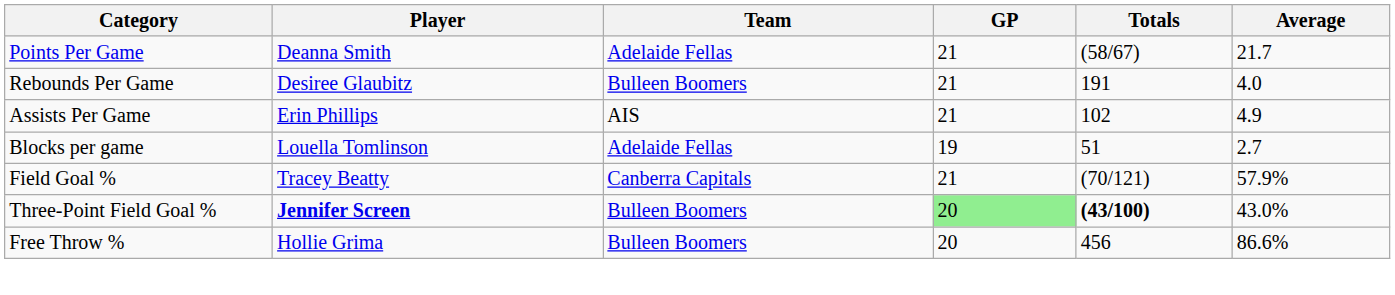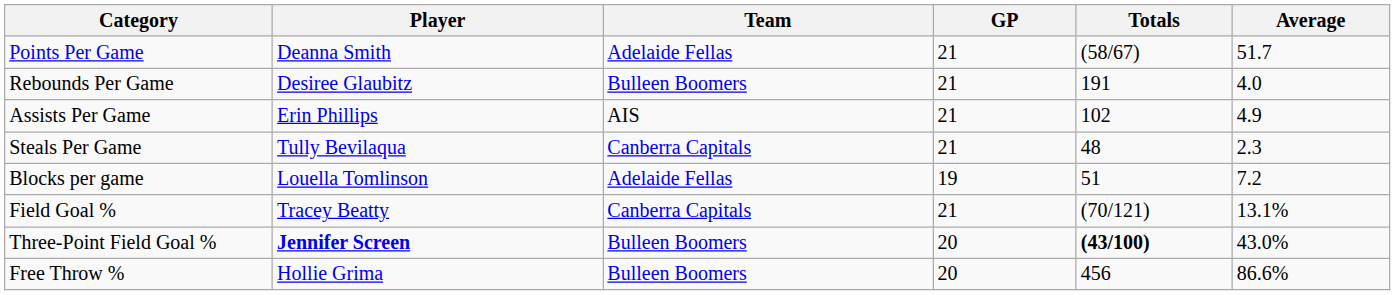 <table class="wikitable" style="width: 70%">
 <tr>
 <th width=100>Category</th>
 <th width=125>Player</th>
 <th width=125>Team</th>
 <th width=50>GP</th>
 <th width=50>Totals</th>
 <th width=50>Average</th>
 </tr>
 <tr>
 <td><a href='#'>Points Per Game</a></td>
 <td><a href='#'>Deanna Smith</a></td>
 <td><a href='#'>Adelaide Fellas</a></td>
 <td>21</td>
 <td>(58/67)</td>
-<td>21.7</td>
+<td>51.7</td>
 </tr>
 <tr>
 <td>Rebounds Per Game</td>
 <td><a href='#'>Desiree Glaubitz</a></td>
 <td><a href='#'>Bulleen Boomers</a></td>
 <td>21</td>
 <td>191</td>
 <td>4.0</td>
 </tr>
 <tr>
 <td>Assists Per Game</td>
 <td><a href='#'>Erin Phillips</a></td>
 <td>AIS</td>
 <td>21</td>
 <td>102</td>
 <td>4.9</td>
 </tr>
 <tr>
+<td>Steals Per Game</td>
+<td><a href='#'>Tully Bevilaqua</a></td>
+<td><a href='#'>Canberra Capitals</a></td>
+<td>21</td>
+<td>48</td>
+<td>2.3</td>
+</tr>
+<tr>
 <td>Blocks per game</td>
 <td><a href='#'>Louella Tomlinson</a></td>
 <td><a href='#'>Adelaide Fellas</a></td>
 <td>19</td>
 <td>51</td>
-<td>2.7</td>
+<td>7.2</td>
 </tr>
 <tr>
 <td>Field Goal %</td>
 <td><a href='#'>Tracey Beatty</a></td>
 <td><a href='#'>Canberra Capitals</a></td>
 <td>21</td>
 <td>(70/121)</td>
-<td>57.9%</td>
+<td>13.1%</td>
 </tr>
 <tr>
 <td>Three-Point Field Goal %</td>
 <td><strong><a href='#'>Jennifer Screen</a></strong></td>
 <td><a href='#'>Bulleen Boomers</a></td>
-<td style="background: lightgreen;">20</td>
+<td>20</td>
 <td><strong>(43/100)</strong></td>
 <td>43.0%</td>
 </tr>
 <tr>
 <td>Free Throw %</td>
 <td><a href='#'>Hollie Grima</a></td>
 <td><a href='#'>Bulleen Boomers</a></td>
 <td>20</td>
 <td>456</td>
 <td>86.6%</td>
 </tr>
 </table>
